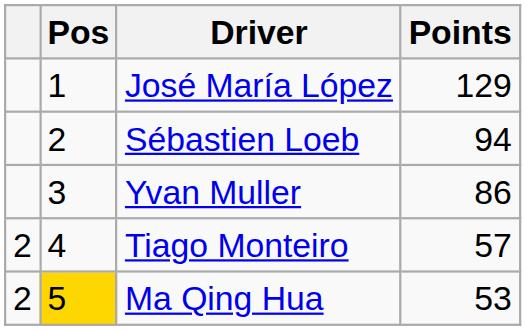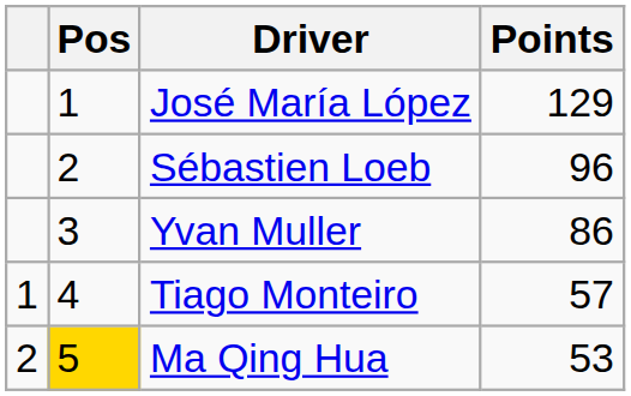 <table class="wikitable" style="font-size: 95%;">
 <tr>
 <th></th>
 <th>Pos</th>
 <th>Driver</th>
 <th>Points</th>
 </tr>
 <tr>
 <td align="left"></td>
 <td>1</td>
 <td> <a href='#'>José María López</a></td>
 <td align="right">129</td>
 </tr>
 <tr>
 <td align="left"></td>
 <td>2</td>
 <td> <a href='#'>Sébastien Loeb</a></td>
-<td align="right">94</td>
+<td align="right">96</td>
 </tr>
 <tr>
 <td align="left"></td>
 <td>3</td>
 <td> <a href='#'>Yvan Muller</a></td>
 <td align="right">86</td>
 </tr>
 <tr>
-<td align="left"> 2</td>
+<td align="left"> 1</td>
 <td>4</td>
 <td> <a href='#'>Tiago Monteiro</a></td>
 <td align="right">57</td>
 </tr>
 <tr>
 <td align="left"> 2</td>
 <td style="background: gold;">5</td>
 <td> <a href='#'>Ma Qing Hua</a></td>
 <td align="right">53</td>
 </tr>
 </table>
